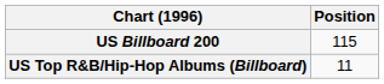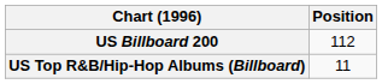 <table class="wikitable sortable plainrowheaders" style="text-align:center">
 <tr>
 <th scope="col">Chart (1996)</th>
 <th scope="col">Position</th>
 </tr>
 <tr>
 <th scope="row">US <em>Billboard</em> 200</th>
-<td>115</td>
+<td>112</td>
 </tr>
 <tr>
 <th scope="row">US Top R&B/Hip-Hop Albums (<em>Billboard</em>)</th>
 <td>11</td>
 </tr>
 </table>
